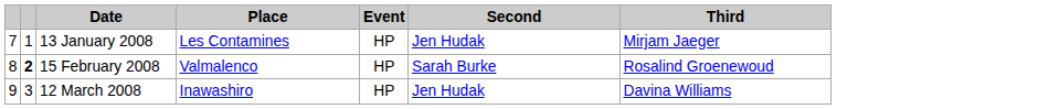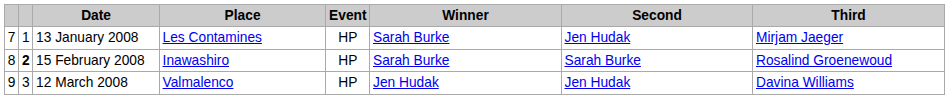 <table class="wikitable plainrowheaders" style="background:#fff; font-size:86%; line-height:16px; border:grey solid 1px; border-collapse:collapse;">
 <tr style="background:#ccc; text-align:center;">
 <th scope="col" style="background:#ccc; width=20 px;"></th>
 <th scope="col" style="background:#ccc; width=30 px;"></th>
 <th scope="col" style="background:#ccc; width:120px;">Date</th>
 <th scope="col" style="background:#ccc; width:160px;">Place</th>
 <th scope="col" style="background:#ccc; width:15px;">Event</th>
+<th scope="col" style="background:#ccc; width:185px;">Winner</th>
 <th scope="col" style="background:#ccc; width:185px;">Second</th>
 <th scope="col" style="background:#ccc; width:185px;">Third</th>
 </tr>
 <tr>
 <td align=center>7</td>
 <td align=center>1</td>
 <td>13 January 2008</td>
 <td> <a href='#'>Les Contamines</a></td>
 <td align=center>HP</td>
+<td> <a href='#'>Sarah Burke</a></td>
 <td> <a href='#'>Jen Hudak</a></td>
 <td> <a href='#'>Mirjam Jaeger</a></td>
 </tr>
 <tr>
 <td align=center>8</td>
 <td align=center><strong>2</strong></td>
 <td>15 February 2008</td>
-<td> <a href='#'>Valmalenco</a></td>
+<td> <a href='#'>Inawashiro</a></td>
 <td align=center>HP</td>
+<td> <a href='#'>Sarah Burke</a></td>
 <td> <a href='#'>Sarah Burke</a></td>
 <td> <a href='#'>Rosalind Groenewoud</a></td>
 </tr>
 <tr>
 <td align=center>9</td>
 <td align=center>3</td>
 <td>12 March 2008</td>
-<td> <a href='#'>Inawashiro</a></td>
+<td> <a href='#'>Valmalenco</a></td>
 <td align=center>HP</td>
+<td> <a href='#'>Jen Hudak</a></td>
 <td> <a href='#'>Jen Hudak</a></td>
 <td> <a href='#'>Davina Williams</a></td>
 </tr>
 </table>
